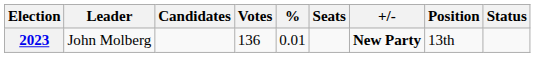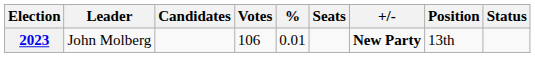 <table class="wikitable" style="text-align: left;">
 <tr>
 <th>Election</th>
 <th>Leader</th>
 <th>Candidates</th>
 <th>Votes</th>
 <th>%</th>
 <th>Seats</th>
 <th>+/-</th>
 <th>Position</th>
 <th>Status</th>
 </tr>
 <tr>
 <th><a href='#'>2023</a></th>
 <td>John Molberg</td>
 <td></td>
-<td>136</td>
+<td>106</td>
 <td>0.01</td>
 <td></td>
 <td><strong> New Party</strong></td>
 <td> 13th</td>
 <td></td>
 </tr>
 </table>
